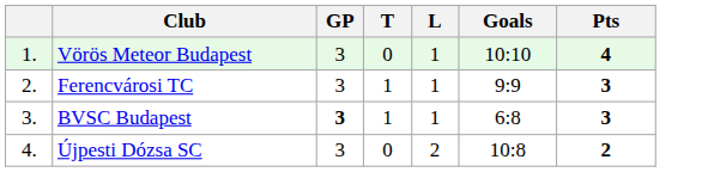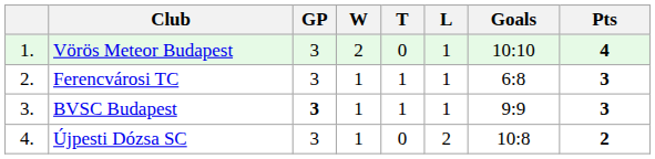 <table class="wikitable">
 <tr>
 <th width="30"></th>
 <th width="200">Club</th>
 <th width="30">GP</th>
+<th width="30">W</th>
 <th width="30">T</th>
 <th width="30">L</th>
 <th width="70">Goals</th>
 <th width="70">Pts</th>
 </tr>
 <tr bgcolor="#e6fae6" align="center">
 <td>1.</td>
 <td align="left"><a href='#'>Vörös Meteor Budapest</a></td>
 <td>3</td>
+<td>2</td>
 <td>0</td>
 <td>1</td>
 <td>10:10</td>
 <td><strong>4</strong></td>
 </tr>
 <tr bgcolor="#FFFFFF" align="center">
 <td>2.</td>
 <td align="left"><a href='#'>Ferencvárosi TC</a></td>
 <td>3</td>
 <td>1</td>
 <td>1</td>
-<td>9:9</td>
+<td>1</td>
+<td>6:8</td>
 <td><strong>3</strong></td>
 </tr>
 <tr bgcolor="#FFFFFF" align="center">
 <td>3.</td>
 <td align="left"><a href='#'>BVSC Budapest</a></td>
 <td><strong>3</strong></td>
 <td>1</td>
 <td>1</td>
-<td>6:8</td>
+<td>1</td>
+<td>9:9</td>
 <td><strong>3</strong></td>
 </tr>
 <tr bgcolor="#FFFFFF" align="center">
 <td>4.</td>
 <td align="left"><a href='#'>Újpesti Dózsa SC</a></td>
 <td>3</td>
+<td>1</td>
 <td>0</td>
 <td>2</td>
 <td>10:8</td>
 <td><strong>2</strong></td>
 </tr>
 </table>
